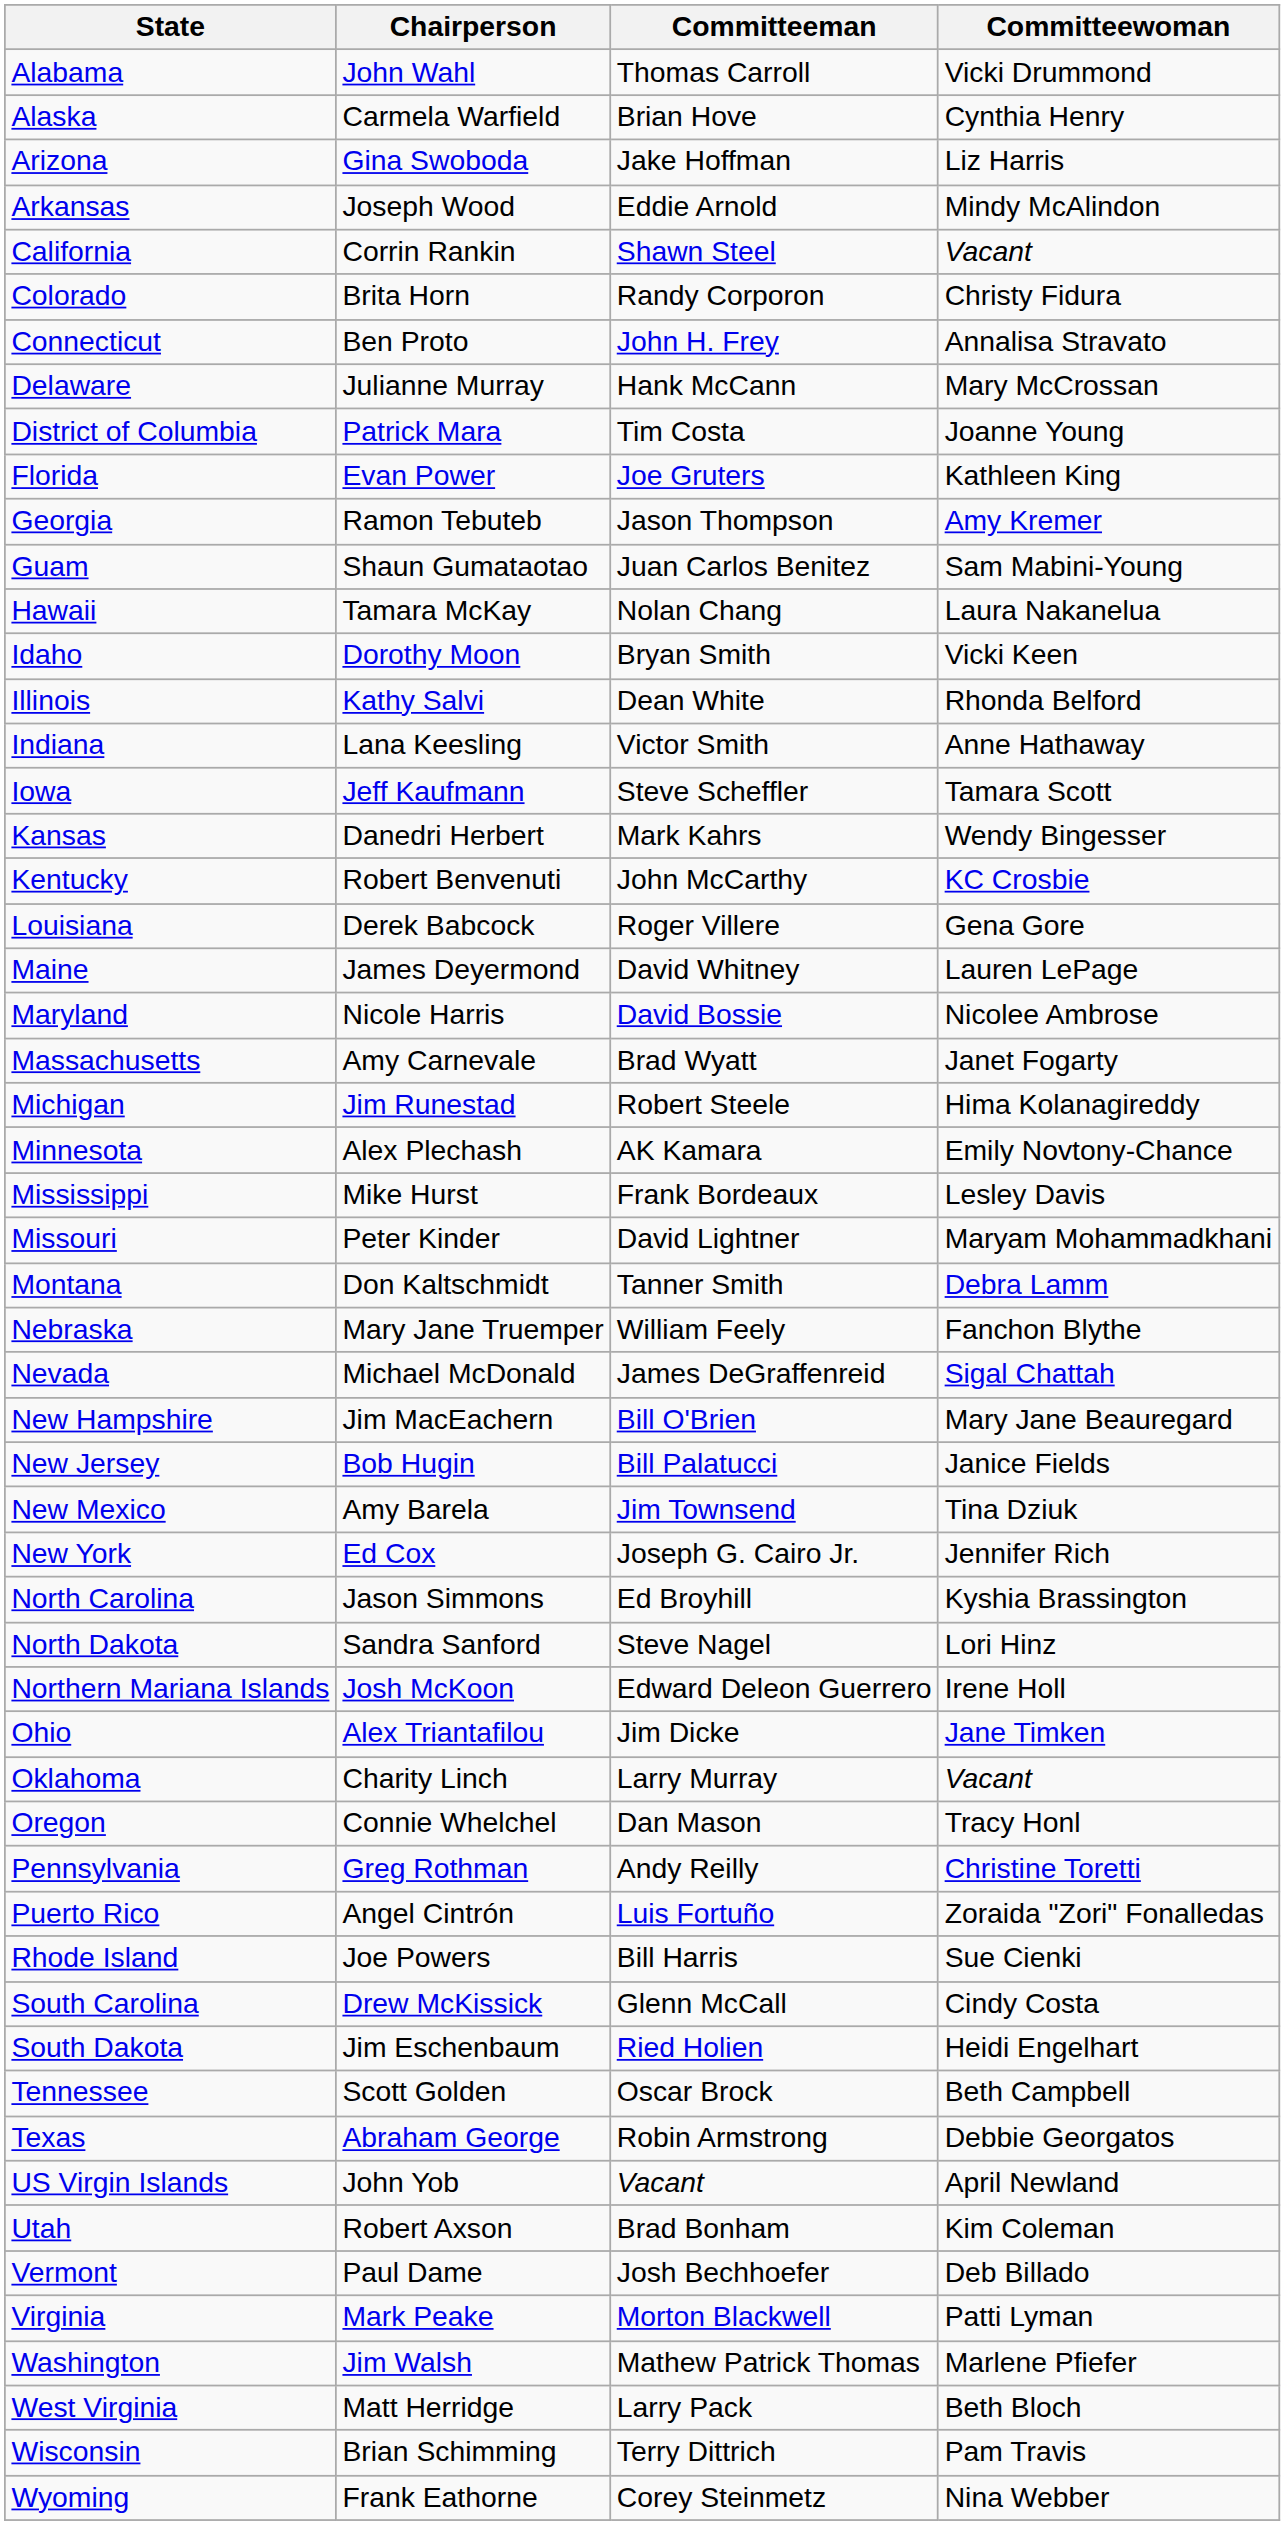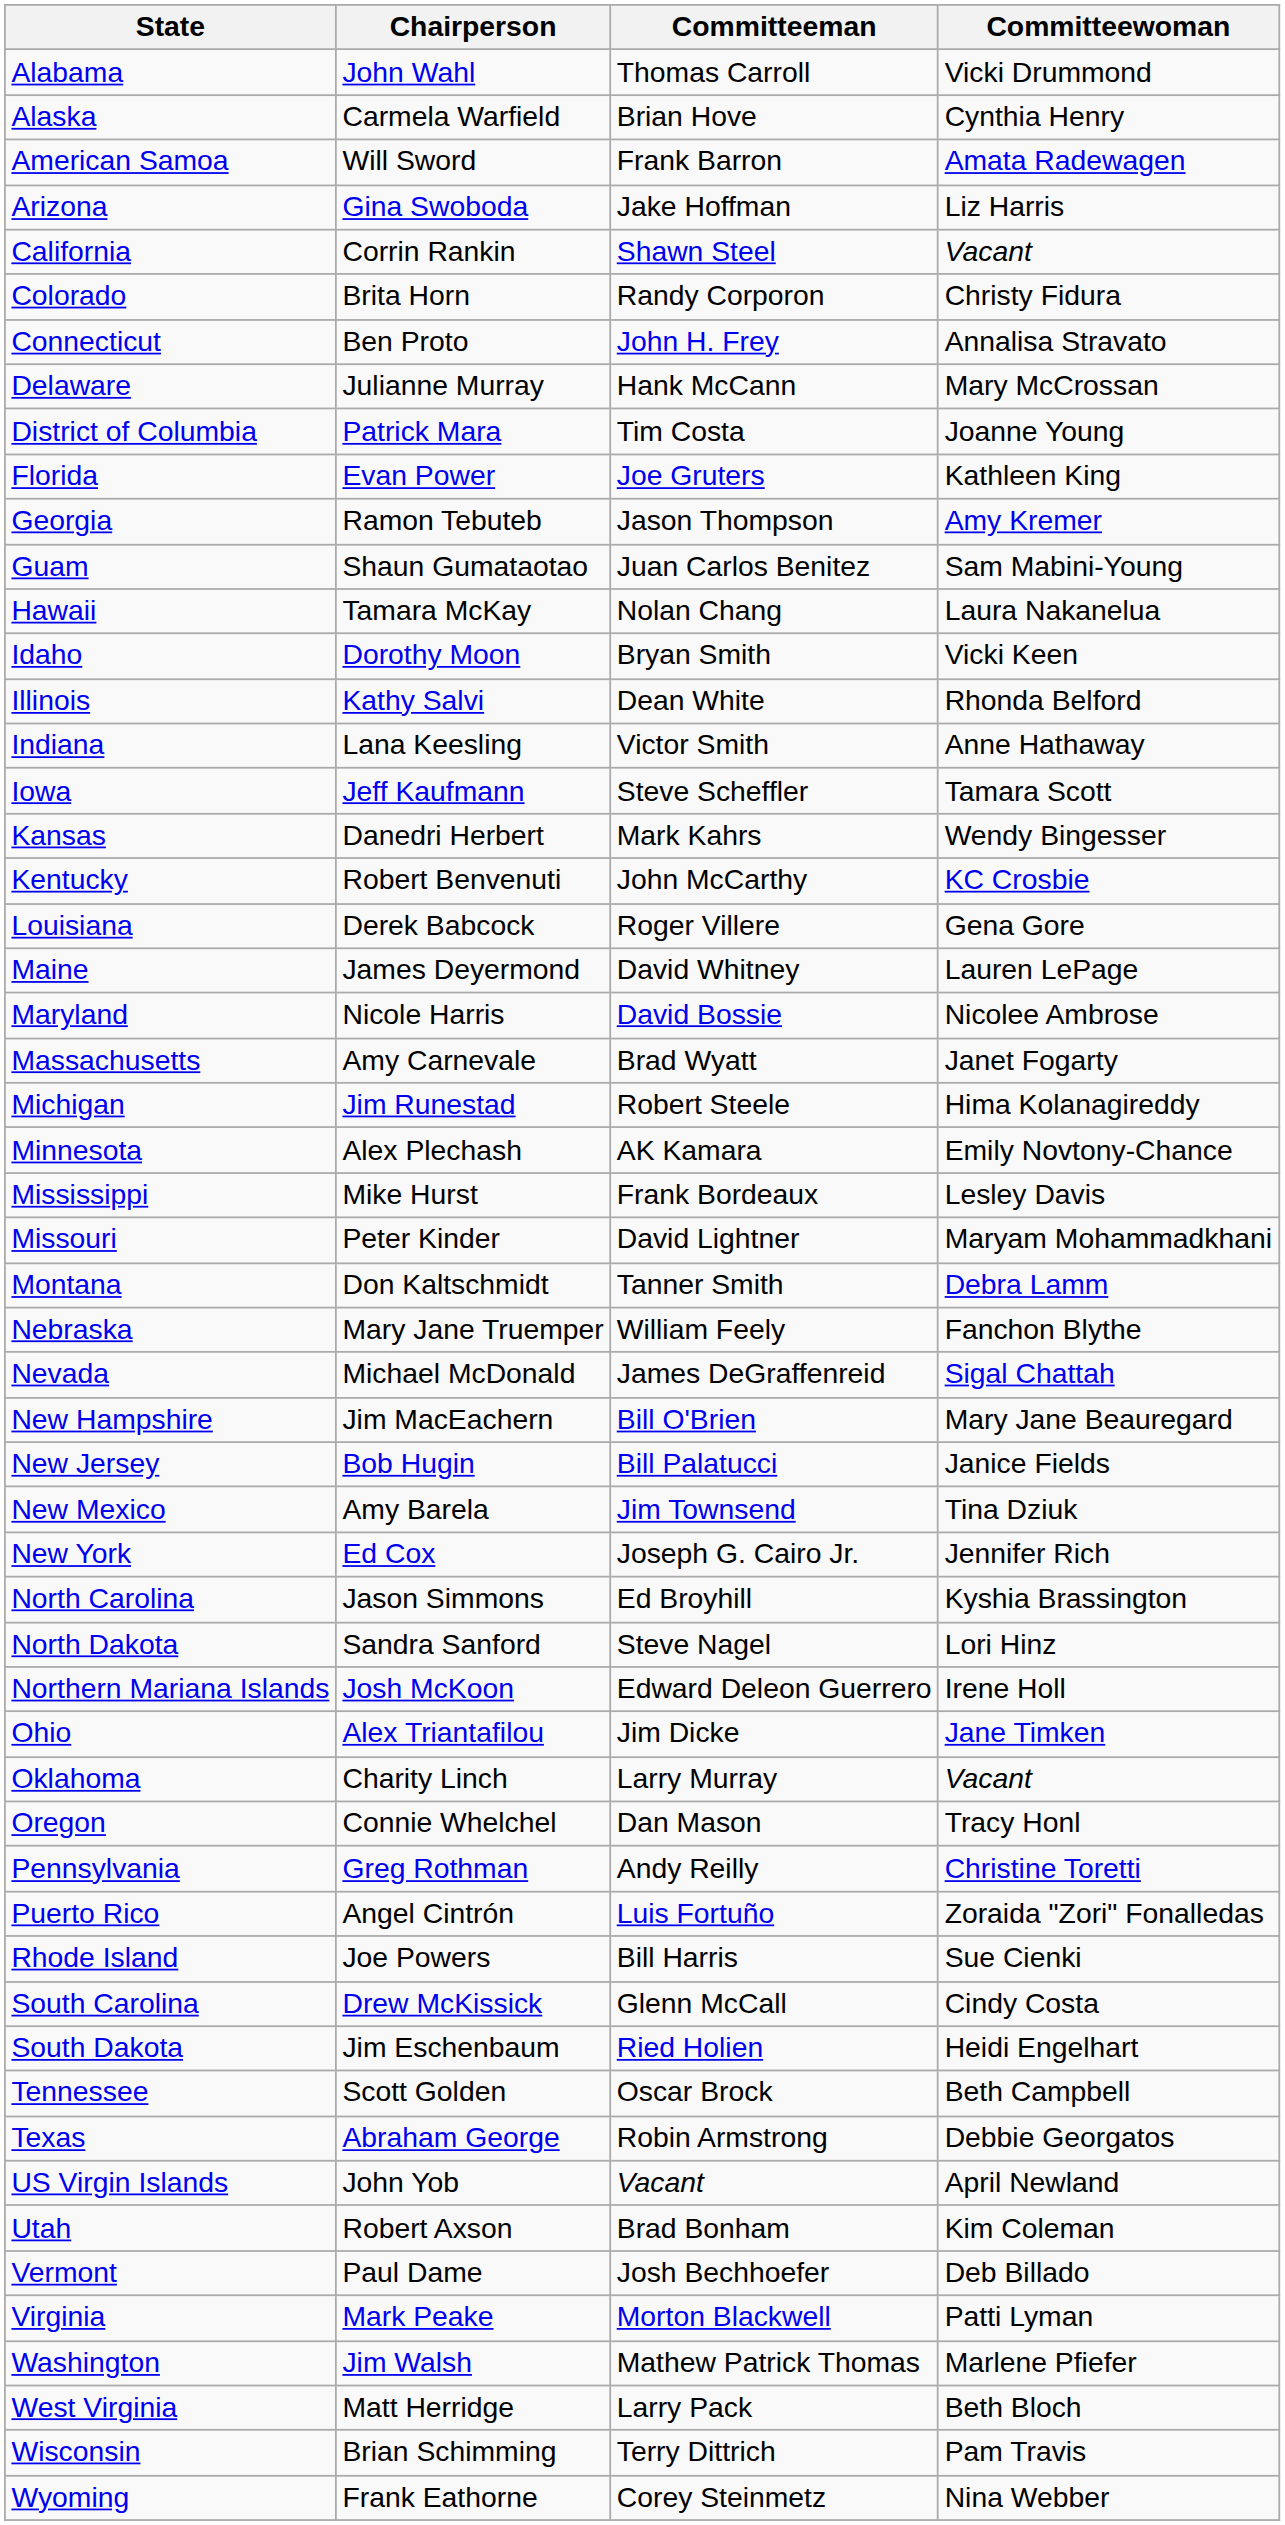 <table class="wikitable mw-collapsible mw-datatable">
 <tr>
 <th>State</th>
 <th>Chairperson</th>
 <th>Committeeman</th>
 <th>Committeewoman</th>
 </tr>
 <tr>
 <td><a href='#'>Alabama</a></td>
 <td><a href='#'>John Wahl</a></td>
 <td>Thomas Carroll</td>
 <td>Vicki Drummond</td>
 </tr>
 <tr>
 <td><a href='#'>Alaska</a></td>
 <td>Carmela Warfield</td>
 <td>Brian Hove</td>
 <td>Cynthia Henry</td>
 </tr>
 <tr>
+<td><a href='#'>American Samoa</a></td>
+<td>Will Sword</td>
+<td>Frank Barron</td>
+<td><a href='#'>Amata Radewagen</a></td>
+</tr>
+<tr>
 <td><a href='#'>Arizona</a></td>
 <td><a href='#'>Gina Swoboda</a></td>
 <td>Jake Hoffman</td>
 <td>Liz Harris</td>
-</tr>
-<tr>
-<td><a href='#'>Arkansas</a></td>
-<td>Joseph Wood</td>
-<td>Eddie Arnold</td>
-<td>Mindy McAlindon</td>
 </tr>
 <tr>
 <td><a href='#'>California</a></td>
 <td>Corrin Rankin</td>
 <td><a href='#'>Shawn Steel</a></td>
 <td><em>Vacant</em></td>
 </tr>
 <tr>
 <td><a href='#'>Colorado</a></td>
 <td>Brita Horn</td>
 <td>Randy Corporon</td>
 <td>Christy Fidura</td>
 </tr>
 <tr>
 <td><a href='#'>Connecticut</a></td>
 <td>Ben Proto</td>
 <td><a href='#'>John H. Frey</a></td>
 <td>Annalisa Stravato</td>
 </tr>
 <tr>
 <td><a href='#'>Delaware</a></td>
 <td>Julianne Murray</td>
 <td>Hank McCann</td>
 <td>Mary McCrossan</td>
 </tr>
 <tr>
 <td><a href='#'>District of Columbia</a></td>
 <td><a href='#'>Patrick Mara</a></td>
 <td>Tim Costa</td>
 <td>Joanne Young</td>
 </tr>
 <tr>
 <td><a href='#'>Florida</a></td>
 <td><a href='#'>Evan Power</a></td>
 <td><a href='#'>Joe Gruters</a></td>
 <td>Kathleen King</td>
 </tr>
 <tr>
 <td><a href='#'>Georgia</a></td>
 <td>Ramon Tebuteb</td>
 <td>Jason Thompson</td>
 <td><a href='#'>Amy Kremer</a></td>
 </tr>
 <tr>
 <td><a href='#'>Guam</a></td>
 <td>Shaun Gumataotao</td>
 <td>Juan Carlos Benitez</td>
 <td>Sam Mabini-Young</td>
 </tr>
 <tr>
 <td><a href='#'>Hawaii</a></td>
 <td>Tamara McKay</td>
 <td>Nolan Chang</td>
 <td>Laura Nakanelua</td>
 </tr>
 <tr>
 <td><a href='#'>Idaho</a></td>
 <td><a href='#'>Dorothy Moon</a></td>
 <td>Bryan Smith</td>
 <td>Vicki Keen</td>
 </tr>
 <tr>
 <td><a href='#'>Illinois</a></td>
 <td><a href='#'>Kathy Salvi</a></td>
 <td>Dean White</td>
 <td>Rhonda Belford</td>
 </tr>
 <tr>
 <td><a href='#'>Indiana</a></td>
 <td>Lana Keesling</td>
 <td>Victor Smith</td>
 <td>Anne Hathaway</td>
 </tr>
 <tr>
 <td><a href='#'>Iowa</a></td>
 <td><a href='#'>Jeff Kaufmann</a></td>
 <td>Steve Scheffler</td>
 <td>Tamara Scott</td>
 </tr>
 <tr>
 <td><a href='#'>Kansas</a></td>
 <td>Danedri Herbert</td>
 <td>Mark Kahrs</td>
 <td>Wendy Bingesser</td>
 </tr>
 <tr>
 <td><a href='#'>Kentucky</a></td>
 <td>Robert Benvenuti</td>
 <td>John McCarthy</td>
 <td><a href='#'>KC Crosbie</a></td>
 </tr>
 <tr>
 <td><a href='#'>Louisiana</a></td>
 <td>Derek Babcock</td>
 <td>Roger Villere</td>
 <td>Gena Gore</td>
 </tr>
 <tr>
 <td><a href='#'>Maine</a></td>
 <td>James Deyermond</td>
 <td>David Whitney</td>
 <td>Lauren LePage</td>
 </tr>
 <tr>
 <td><a href='#'>Maryland</a></td>
 <td>Nicole Harris</td>
 <td><a href='#'>David Bossie</a></td>
 <td>Nicolee Ambrose</td>
 </tr>
 <tr>
 <td><a href='#'>Massachusetts</a></td>
 <td>Amy Carnevale</td>
 <td>Brad Wyatt</td>
 <td>Janet Fogarty</td>
 </tr>
 <tr>
 <td><a href='#'>Michigan</a></td>
 <td><a href='#'>Jim Runestad</a></td>
 <td>Robert Steele</td>
 <td>Hima Kolanagireddy</td>
 </tr>
 <tr>
 <td><a href='#'>Minnesota</a></td>
 <td>Alex Plechash</td>
 <td>AK Kamara</td>
 <td>Emily Novtony-Chance</td>
 </tr>
 <tr>
 <td><a href='#'>Mississippi</a></td>
 <td>Mike Hurst</td>
 <td>Frank Bordeaux</td>
 <td>Lesley Davis</td>
 </tr>
 <tr>
 <td><a href='#'>Missouri</a></td>
 <td>Peter Kinder</td>
 <td>David Lightner</td>
 <td>Maryam Mohammadkhani</td>
 </tr>
 <tr>
 <td><a href='#'>Montana</a></td>
 <td>Don Kaltschmidt</td>
 <td>Tanner Smith</td>
 <td><a href='#'>Debra Lamm</a></td>
 </tr>
 <tr>
 <td><a href='#'>Nebraska</a></td>
 <td>Mary Jane Truemper</td>
 <td>William Feely</td>
 <td>Fanchon Blythe</td>
 </tr>
 <tr>
 <td><a href='#'>Nevada</a></td>
 <td>Michael McDonald</td>
 <td>James DeGraffenreid</td>
 <td><a href='#'>Sigal Chattah</a></td>
 </tr>
 <tr>
 <td><a href='#'>New Hampshire</a></td>
 <td>Jim MacEachern</td>
 <td><a href='#'>Bill O'Brien</a></td>
 <td>Mary Jane Beauregard</td>
 </tr>
 <tr>
 <td><a href='#'>New Jersey</a></td>
 <td><a href='#'>Bob Hugin</a></td>
 <td><a href='#'>Bill Palatucci</a></td>
 <td>Janice Fields</td>
 </tr>
 <tr>
 <td><a href='#'>New Mexico</a></td>
 <td>Amy Barela</td>
 <td><a href='#'>Jim Townsend</a></td>
 <td>Tina Dziuk</td>
 </tr>
 <tr>
 <td><a href='#'>New York</a></td>
 <td><a href='#'>Ed Cox</a></td>
 <td>Joseph G. Cairo Jr.</td>
 <td>Jennifer Rich</td>
 </tr>
 <tr>
 <td><a href='#'>North Carolina</a></td>
 <td>Jason Simmons</td>
 <td>Ed Broyhill</td>
 <td>Kyshia Brassington</td>
 </tr>
 <tr>
 <td><a href='#'>North Dakota</a></td>
 <td>Sandra Sanford</td>
 <td>Steve Nagel</td>
 <td>Lori Hinz</td>
 </tr>
 <tr>
 <td><a href='#'>Northern Mariana Islands</a></td>
 <td><a href='#'>Josh McKoon</a></td>
 <td>Edward Deleon Guerrero</td>
 <td>Irene Holl</td>
 </tr>
 <tr>
 <td><a href='#'>Ohio</a></td>
 <td><a href='#'>Alex Triantafilou</a></td>
 <td>Jim Dicke</td>
 <td><a href='#'>Jane Timken</a></td>
 </tr>
 <tr>
 <td><a href='#'>Oklahoma</a></td>
 <td>Charity Linch</td>
 <td>Larry Murray</td>
 <td><em>Vacant</em></td>
 </tr>
 <tr>
 <td><a href='#'>Oregon</a></td>
 <td>Connie Whelchel</td>
 <td>Dan Mason</td>
 <td>Tracy Honl</td>
 </tr>
 <tr>
 <td><a href='#'>Pennsylvania</a></td>
 <td><a href='#'>Greg Rothman</a></td>
 <td>Andy Reilly</td>
 <td><a href='#'>Christine Toretti</a></td>
 </tr>
 <tr>
 <td><a href='#'>Puerto Rico</a></td>
 <td>Angel Cintrón</td>
 <td><a href='#'>Luis Fortuño</a></td>
 <td>Zoraida "Zori" Fonalledas</td>
 </tr>
 <tr>
 <td><a href='#'>Rhode Island</a></td>
 <td>Joe Powers</td>
 <td>Bill Harris</td>
 <td>Sue Cienki</td>
 </tr>
 <tr>
 <td><a href='#'>South Carolina</a></td>
 <td><a href='#'>Drew McKissick</a></td>
 <td>Glenn McCall</td>
 <td>Cindy Costa</td>
 </tr>
 <tr>
 <td><a href='#'>South Dakota</a></td>
 <td>Jim Eschenbaum</td>
 <td><a href='#'>Ried Holien</a></td>
 <td>Heidi Engelhart</td>
 </tr>
 <tr>
 <td><a href='#'>Tennessee</a></td>
 <td>Scott Golden</td>
 <td>Oscar Brock</td>
 <td>Beth Campbell</td>
 </tr>
 <tr>
 <td><a href='#'>Texas</a></td>
 <td><a href='#'>Abraham George</a></td>
 <td>Robin Armstrong</td>
 <td>Debbie Georgatos</td>
 </tr>
 <tr>
 <td><a href='#'>US Virgin Islands</a></td>
 <td>John Yob</td>
 <td><em>Vacant</em></td>
 <td>April Newland</td>
 </tr>
 <tr>
 <td><a href='#'>Utah</a></td>
 <td>Robert Axson</td>
 <td>Brad Bonham</td>
 <td>Kim Coleman</td>
 </tr>
 <tr>
 <td><a href='#'>Vermont</a></td>
 <td>Paul Dame</td>
 <td>Josh Bechhoefer</td>
 <td>Deb Billado</td>
 </tr>
 <tr>
 <td><a href='#'>Virginia</a></td>
 <td><a href='#'>Mark Peake</a></td>
 <td><a href='#'>Morton Blackwell</a></td>
 <td>Patti Lyman</td>
 </tr>
 <tr>
 <td><a href='#'>Washington</a></td>
 <td><a href='#'>Jim Walsh</a></td>
 <td>Mathew Patrick Thomas</td>
 <td>Marlene Pfiefer</td>
 </tr>
 <tr>
 <td><a href='#'>West Virginia</a></td>
 <td>Matt Herridge</td>
 <td>Larry Pack</td>
 <td>Beth Bloch</td>
 </tr>
 <tr>
 <td><a href='#'>Wisconsin</a></td>
 <td>Brian Schimming</td>
 <td>Terry Dittrich</td>
 <td>Pam Travis</td>
 </tr>
 <tr>
 <td><a href='#'>Wyoming</a></td>
 <td>Frank Eathorne</td>
 <td>Corey Steinmetz</td>
 <td>Nina Webber</td>
 </tr>
 </table>
